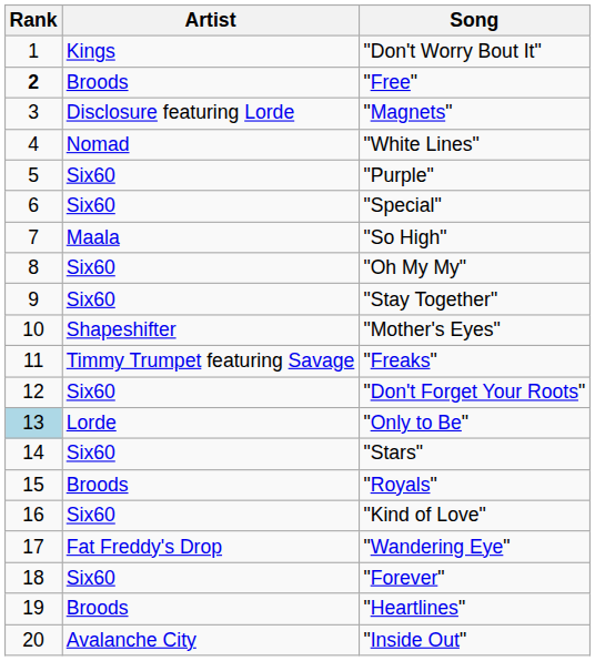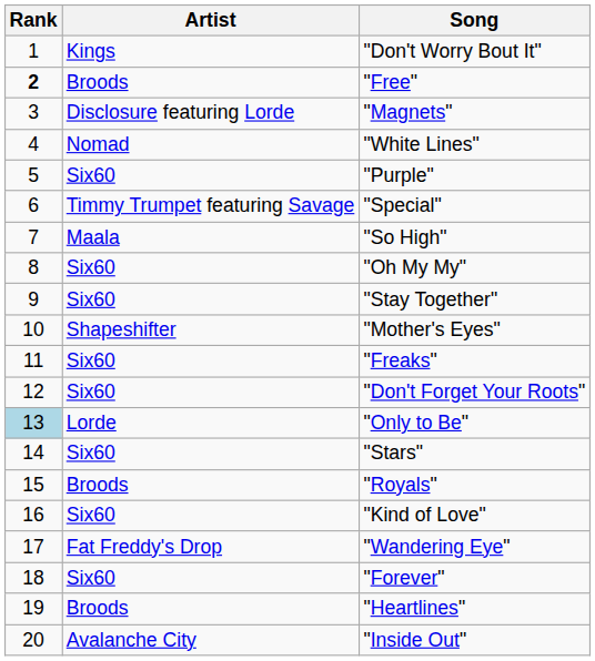 <table class="wikitable sortable">
 <tr>
 <th>Rank</th>
 <th>Artist</th>
 <th>Song</th>
 </tr>
 <tr>
 <td align="center">1</td>
 <td><a href='#'>Kings</a></td>
 <td>"Don't Worry Bout It"</td>
 </tr>
 <tr>
 <td align="center"><strong>2</strong></td>
 <td><a href='#'>Broods</a></td>
 <td>"<a href='#'>Free</a>"</td>
 </tr>
 <tr>
 <td align="center">3</td>
 <td><a href='#'>Disclosure</a> featuring <a href='#'>Lorde</a></td>
 <td>"<a href='#'>Magnets</a>"</td>
 </tr>
 <tr>
 <td align="center">4</td>
 <td><a href='#'>Nomad</a></td>
 <td>"White Lines"</td>
 </tr>
 <tr>
 <td align="center">5</td>
 <td><a href='#'>Six60</a></td>
 <td>"Purple"</td>
 </tr>
 <tr>
 <td align="center">6</td>
-<td><a href='#'>Six60</a></td>
+<td><a href='#'>Timmy Trumpet</a> featuring <a href='#'>Savage</a></td>
 <td>"Special"</td>
 </tr>
 <tr>
 <td align="center">7</td>
 <td><a href='#'>Maala</a></td>
 <td>"So High"</td>
 </tr>
 <tr>
 <td align="center">8</td>
 <td><a href='#'>Six60</a></td>
 <td>"Oh My My"</td>
 </tr>
 <tr>
 <td align="center">9</td>
 <td><a href='#'>Six60</a></td>
 <td>"Stay Together"</td>
 </tr>
 <tr>
 <td align="center">10</td>
 <td><a href='#'>Shapeshifter</a></td>
 <td>"Mother's Eyes"</td>
 </tr>
 <tr>
 <td align="center">11</td>
-<td><a href='#'>Timmy Trumpet</a> featuring <a href='#'>Savage</a></td>
+<td><a href='#'>Six60</a></td>
 <td>"<a href='#'>Freaks</a>"</td>
 </tr>
 <tr>
 <td align="center">12</td>
 <td><a href='#'>Six60</a></td>
 <td>"<a href='#'>Don't Forget Your Roots</a>"</td>
 </tr>
 <tr>
 <td align="center" style="background: lightblue;">13</td>
 <td><a href='#'>Lorde</a></td>
 <td>"<a href='#'>Only to Be</a>"</td>
 </tr>
 <tr>
 <td align="center">14</td>
 <td><a href='#'>Six60</a></td>
 <td>"Stars"</td>
 </tr>
 <tr>
 <td align="center">15</td>
 <td><a href='#'>Broods</a></td>
 <td>"<a href='#'>Royals</a>"</td>
 </tr>
 <tr>
 <td align="center">16</td>
 <td><a href='#'>Six60</a></td>
 <td>"Kind of Love"</td>
 </tr>
 <tr>
 <td align="center">17</td>
 <td><a href='#'>Fat Freddy's Drop</a></td>
 <td>"<a href='#'>Wandering Eye</a>"</td>
 </tr>
 <tr>
 <td align="center">18</td>
 <td><a href='#'>Six60</a></td>
 <td>"<a href='#'>Forever</a>"</td>
 </tr>
 <tr>
 <td align="center">19</td>
 <td><a href='#'>Broods</a></td>
 <td>"<a href='#'>Heartlines</a>"</td>
 </tr>
 <tr>
 <td align="center">20</td>
 <td><a href='#'>Avalanche City</a></td>
 <td>"<a href='#'>Inside Out</a>"</td>
 </tr>
 </table>
